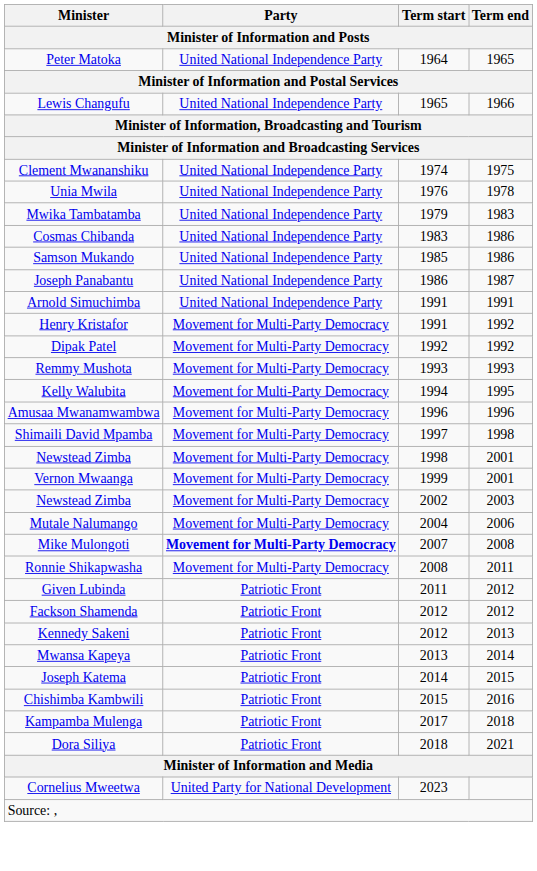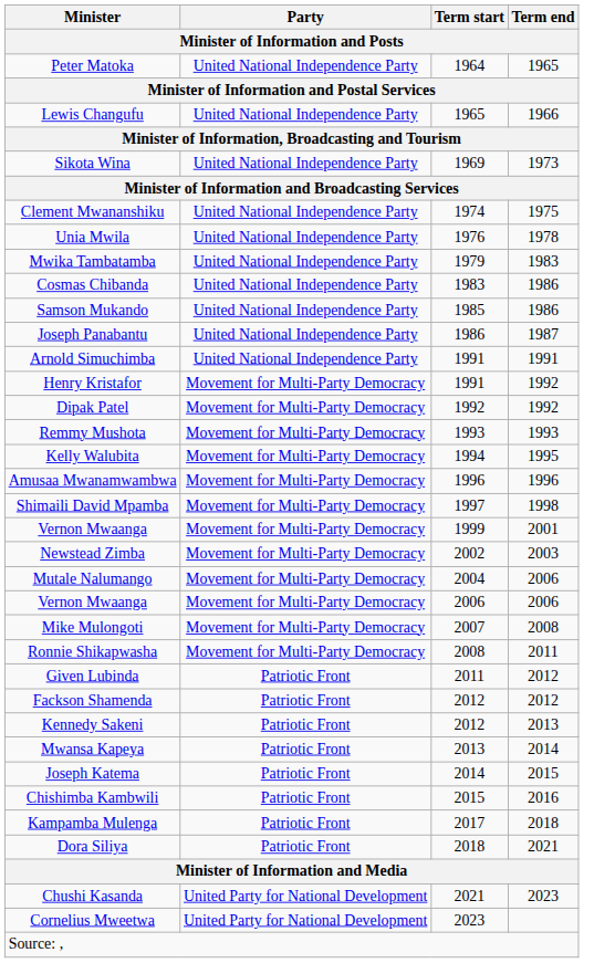 <table class=wikitable style=text-align:center>
 <tr>
 <th>Minister</th>
 <th>Party</th>
 <th>Term start</th>
 <th>Term end</th>
 </tr>
 <tr>
 <th colspan=4>Minister of Information and Posts</th>
 </tr>
 <tr>
 <td><a href='#'>Peter Matoka</a></td>
 <td><a href='#'>United National Independence Party</a></td>
 <td>1964</td>
 <td>1965</td>
 </tr>
 <tr>
 <th colspan=4>Minister of Information and Postal Services</th>
 </tr>
 <tr>
 <td><a href='#'>Lewis Changufu</a></td>
 <td><a href='#'>United National Independence Party</a></td>
 <td>1965</td>
 <td>1966</td>
 </tr>
 <tr>
 <th colspan=4>Minister of Information, Broadcasting and Tourism</th>
+</tr>
+<tr>
+<td><a href='#'>Sikota Wina</a></td>
+<td><a href='#'>United National Independence Party</a></td>
+<td>1969</td>
+<td>1973</td>
 </tr>
 <tr>
 <th colspan=4>Minister of Information and Broadcasting Services</th>
 </tr>
 <tr>
 <td><a href='#'>Clement Mwananshiku</a></td>
 <td><a href='#'>United National Independence Party</a></td>
 <td>1974</td>
 <td>1975</td>
 </tr>
 <tr>
 <td><a href='#'>Unia Mwila</a></td>
 <td><a href='#'>United National Independence Party</a></td>
 <td>1976</td>
 <td>1978</td>
 </tr>
 <tr>
 <td><a href='#'>Mwika Tambatamba</a></td>
 <td><a href='#'>United National Independence Party</a></td>
 <td>1979</td>
 <td>1983</td>
 </tr>
 <tr>
 <td><a href='#'>Cosmas Chibanda</a></td>
 <td><a href='#'>United National Independence Party</a></td>
 <td>1983</td>
 <td>1986</td>
 </tr>
 <tr>
 <td><a href='#'>Samson Mukando</a></td>
 <td><a href='#'>United National Independence Party</a></td>
 <td>1985</td>
 <td>1986</td>
 </tr>
 <tr>
 <td><a href='#'>Joseph Panabantu</a></td>
 <td><a href='#'>United National Independence Party</a></td>
 <td>1986</td>
 <td>1987</td>
 </tr>
 <tr>
 <td><a href='#'>Arnold Simuchimba</a></td>
 <td><a href='#'>United National Independence Party</a></td>
 <td>1991</td>
 <td>1991</td>
 </tr>
 <tr>
 <td><a href='#'>Henry Kristafor</a></td>
 <td><a href='#'>Movement for Multi-Party Democracy</a></td>
 <td>1991</td>
 <td>1992</td>
 </tr>
 <tr>
 <td><a href='#'>Dipak Patel</a></td>
 <td><a href='#'>Movement for Multi-Party Democracy</a></td>
 <td>1992</td>
 <td>1992</td>
 </tr>
 <tr>
 <td><a href='#'>Remmy Mushota</a></td>
 <td><a href='#'>Movement for Multi-Party Democracy</a></td>
 <td>1993</td>
 <td>1993</td>
 </tr>
 <tr>
 <td><a href='#'>Kelly Walubita</a></td>
 <td><a href='#'>Movement for Multi-Party Democracy</a></td>
 <td>1994</td>
 <td>1995</td>
 </tr>
 <tr>
 <td><a href='#'>Amusaa Mwanamwambwa</a></td>
 <td><a href='#'>Movement for Multi-Party Democracy</a></td>
 <td>1996</td>
 <td>1996</td>
 </tr>
 <tr>
 <td><a href='#'>Shimaili David Mpamba</a></td>
 <td><a href='#'>Movement for Multi-Party Democracy</a></td>
 <td>1997</td>
 <td>1998</td>
 </tr>
 <tr>
-<td><a href='#'>Newstead Zimba</a></td>
-<td><a href='#'>Movement for Multi-Party Democracy</a></td>
-<td>1998</td>
-<td>2001</td>
-</tr>
-<tr>
 <td><a href='#'>Vernon Mwaanga</a></td>
 <td><a href='#'>Movement for Multi-Party Democracy</a></td>
 <td>1999</td>
 <td>2001</td>
 </tr>
 <tr>
 <td><a href='#'>Newstead Zimba</a></td>
 <td><a href='#'>Movement for Multi-Party Democracy</a></td>
 <td>2002</td>
 <td>2003</td>
 </tr>
 <tr>
 <td><a href='#'>Mutale Nalumango</a></td>
 <td><a href='#'>Movement for Multi-Party Democracy</a></td>
 <td>2004</td>
 <td>2006</td>
 </tr>
 <tr>
+<td><a href='#'>Vernon Mwaanga</a></td>
+<td><a href='#'>Movement for Multi-Party Democracy</a></td>
+<td>2006</td>
+<td>2006</td>
+</tr>
+<tr>
 <td><a href='#'>Mike Mulongoti</a></td>
-<td><strong><a href='#'>Movement for Multi-Party Democracy</a></strong></td>
+<td><a href='#'>Movement for Multi-Party Democracy</a></td>
 <td>2007</td>
 <td>2008</td>
 </tr>
 <tr>
 <td><a href='#'>Ronnie Shikapwasha</a></td>
 <td><a href='#'>Movement for Multi-Party Democracy</a></td>
 <td>2008</td>
 <td>2011</td>
 </tr>
 <tr>
 <td><a href='#'>Given Lubinda</a></td>
 <td><a href='#'>Patriotic Front</a></td>
 <td>2011</td>
 <td>2012</td>
 </tr>
 <tr>
 <td><a href='#'>Fackson Shamenda</a></td>
 <td><a href='#'>Patriotic Front</a></td>
 <td>2012</td>
 <td>2012</td>
 </tr>
 <tr>
 <td><a href='#'>Kennedy Sakeni</a></td>
 <td><a href='#'>Patriotic Front</a></td>
 <td>2012</td>
 <td>2013</td>
 </tr>
 <tr>
 <td><a href='#'>Mwansa Kapeya</a></td>
 <td><a href='#'>Patriotic Front</a></td>
 <td>2013</td>
 <td>2014</td>
 </tr>
 <tr>
 <td><a href='#'>Joseph Katema</a></td>
 <td><a href='#'>Patriotic Front</a></td>
 <td>2014</td>
 <td>2015</td>
 </tr>
 <tr>
 <td><a href='#'>Chishimba Kambwili</a></td>
 <td><a href='#'>Patriotic Front</a></td>
 <td>2015</td>
 <td>2016</td>
 </tr>
 <tr>
 <td><a href='#'>Kampamba Mulenga</a></td>
 <td><a href='#'>Patriotic Front</a></td>
 <td>2017</td>
 <td>2018</td>
 </tr>
 <tr>
 <td><a href='#'>Dora Siliya</a></td>
 <td><a href='#'>Patriotic Front</a></td>
 <td>2018</td>
 <td>2021</td>
 </tr>
 <tr>
 <th colspan=4>Minister of Information and Media</th>
 </tr>
 <tr>
+<td><a href='#'>Chushi Kasanda</a></td>
+<td><a href='#'>United Party for National Development</a></td>
+<td>2021</td>
+<td>2023</td>
+</tr>
+<tr>
 <td><a href='#'>Cornelius Mweetwa</a></td>
 <td><a href='#'>United Party for National Development</a></td>
 <td>2023</td>
 <td></td>
 </tr>
 <tr>
 <td colspan=4 align=left>Source: , </td>
 </tr>
 </table>
